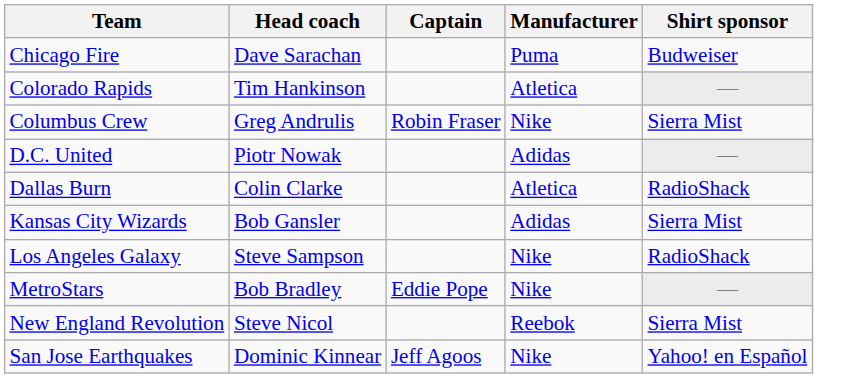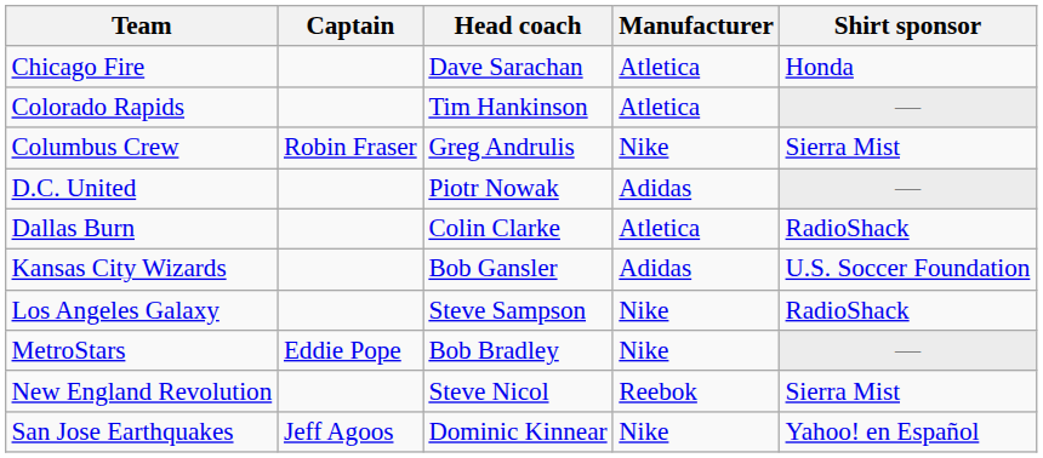 <table class="wikitable sortable" style="text-align: left;">
 <tr>
 <th>Team</th>
+<th>Captain</th>
 <th>Head coach</th>
-<th>Captain</th>
 <th>Manufacturer</th>
 <th>Shirt sponsor</th>
 </tr>
 <tr>
 <td><a href='#'>Chicago Fire</a></td>
+<td></td>
 <td> <a href='#'>Dave Sarachan</a></td>
-<td></td>
-<td><a href='#'>Puma</a></td>
-<td><a href='#'>Budweiser</a></td>
+<td><a href='#'>Atletica</a></td>
+<td><a href='#'>Honda</a></td>
 </tr>
 <tr>
 <td><a href='#'>Colorado Rapids</a></td>
+<td></td>
 <td> <a href='#'>Tim Hankinson</a></td>
-<td></td>
 <td><a href='#'>Atletica</a></td>
 <td colspan="1" align="center" style="background:#ececec; color:gray ">—</td>
 </tr>
 <tr>
 <td><a href='#'>Columbus Crew</a></td>
+<td> <a href='#'>Robin Fraser</a></td>
 <td> <a href='#'>Greg Andrulis</a></td>
-<td> <a href='#'>Robin Fraser</a></td>
 <td><a href='#'>Nike</a></td>
 <td><a href='#'>Sierra Mist</a></td>
 </tr>
 <tr>
 <td><a href='#'>D.C. United</a></td>
+<td></td>
 <td> <a href='#'>Piotr Nowak</a></td>
-<td></td>
 <td><a href='#'>Adidas</a></td>
 <td colspan="1" align="center" style="background:#ececec; color:gray ">—</td>
 </tr>
 <tr>
 <td><a href='#'>Dallas Burn</a></td>
+<td></td>
 <td> <a href='#'>Colin Clarke</a></td>
-<td></td>
 <td><a href='#'>Atletica</a></td>
 <td><a href='#'>RadioShack</a></td>
 </tr>
 <tr>
 <td><a href='#'>Kansas City Wizards</a></td>
+<td></td>
 <td> <a href='#'>Bob Gansler</a></td>
-<td></td>
 <td><a href='#'>Adidas</a></td>
-<td><a href='#'>Sierra Mist</a></td>
+<td><a href='#'>U.S. Soccer Foundation</a></td>
 </tr>
 <tr>
 <td><a href='#'>Los Angeles Galaxy</a></td>
+<td></td>
 <td> <a href='#'>Steve Sampson</a></td>
-<td></td>
 <td><a href='#'>Nike</a></td>
 <td><a href='#'>RadioShack</a></td>
 </tr>
 <tr>
 <td><a href='#'>MetroStars</a></td>
+<td> <a href='#'>Eddie Pope</a></td>
 <td> <a href='#'>Bob Bradley</a></td>
-<td> <a href='#'>Eddie Pope</a></td>
 <td><a href='#'>Nike</a></td>
 <td colspan="1" align="center" style="background:#ececec; color:gray ">—</td>
 </tr>
 <tr>
 <td><a href='#'>New England Revolution</a></td>
+<td></td>
 <td> <a href='#'>Steve Nicol</a></td>
-<td></td>
 <td><a href='#'>Reebok</a></td>
 <td><a href='#'>Sierra Mist</a></td>
 </tr>
 <tr>
 <td><a href='#'>San Jose Earthquakes</a></td>
+<td> <a href='#'>Jeff Agoos</a></td>
 <td> <a href='#'>Dominic Kinnear</a></td>
-<td> <a href='#'>Jeff Agoos</a></td>
 <td><a href='#'>Nike</a></td>
 <td><a href='#'>Yahoo! en Español</a></td>
 </tr>
 </table>
